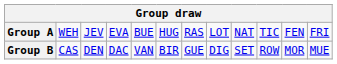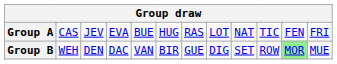 <table class="wikitable" style="text-align:center; font-size:85%">
 <tr>
 <th colspan="12">Group draw</th>
 </tr>
 <tr>
 <th>Group A</th>
-<td> <a href='#'>WEH</a></td>
+<td align="left"> <a href='#'>CAS</a></td>
 <td> <a href='#'>JEV</a></td>
 <td> <a href='#'>EVA</a></td>
 <td align="left"> <a href='#'>BUE</a></td>
 <td align="left"> <a href='#'>HUG</a></td>
 <td> <a href='#'>RAS</a></td>
 <td> <a href='#'>LOT</a></td>
 <td> <a href='#'>NAT</a></td>
 <td> <a href='#'>TIC</a></td>
 <td> <a href='#'>FEN</a></td>
 <td> <a href='#'>FRI</a></td>
 </tr>
 <tr>
 <th>Group B</th>
-<td align="left"> <a href='#'>CAS</a></td>
+<td> <a href='#'>WEH</a></td>
 <td align="left"> <a href='#'>DEN</a></td>
 <td align="left"> <a href='#'>DAC</a></td>
 <td> <a href='#'>VAN</a></td>
 <td> <a href='#'>BIR</a></td>
 <td align="left"> <a href='#'>GUE</a></td>
 <td align="left"> <a href='#'>DIG</a></td>
 <td align="left"> <a href='#'>SET</a></td>
 <td align="left"> <a href='#'>ROW</a></td>
-<td align="left"> <a href='#'>MOR</a></td>
+<td align="left" style="background: lightgreen;"> <a href='#'>MOR</a></td>
 <td align="left"> <a href='#'>MUE</a></td>
 </tr>
 </table>
